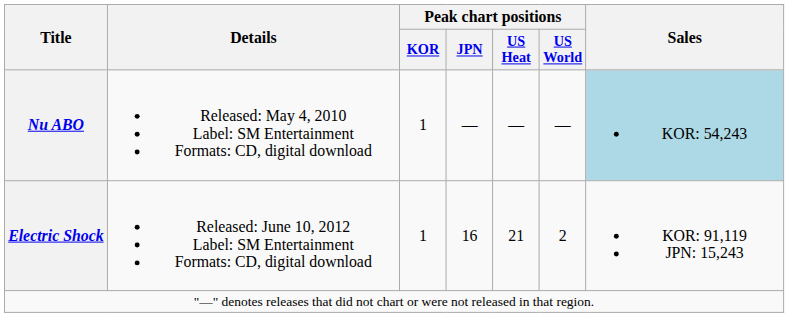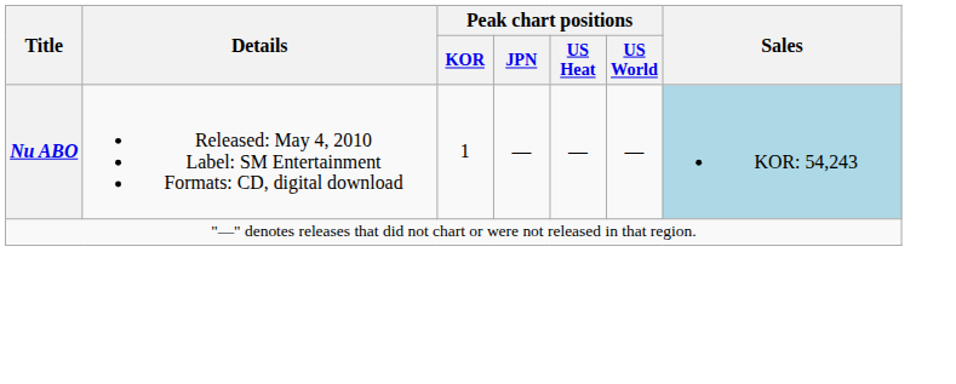 <table class="wikitable plainrowheaders" style="text-align:center">
 <tr>
 <th rowspan="2">Title</th>
 <th rowspan="2" style="width:18em">Details</th>
 <th colspan="4">Peak chart positions</th>
 <th rowspan="2" style="width:12em">Sales</th>
 </tr>
 <tr>
 <th scope="col" style="width:2.8em;font-size:90%"><a href='#'>KOR</a><br></th>
 <th scope="col" style="width:2.8em;font-size:90%"><a href='#'>JPN</a><br></th>
 <th scope="col" style="width:2.8em;font-size:90%"><a href='#'>US Heat</a><br></th>
 <th scope="col" style="width:2.8em;font-size:90%"><a href='#'>US<br>World</a><br></th>
 </tr>
 <tr>
 <th scope="row"><em><a href='#'>Nu ABO</a></em></th>
 <td><br><ul><li>Released: May 4, 2010</li><li>Label: SM Entertainment</li><li>Formats: CD, digital download</li></ul></td>
 <td>1</td>
 <td>—</td>
 <td>—</td>
 <td>—</td>
 <td style="background: lightblue;"><br><ul><li>KOR: 54,243</li></ul></td>
 </tr>
 <tr>
-<th scope="row"><em><a href='#'>Electric Shock</a></em></th>
-<td><br><ul><li>Released: June 10, 2012</li><li>Label: SM Entertainment</li><li>Formats: CD, digital download</li></ul></td>
-<td>1</td>
-<td>16</td>
-<td>21</td>
-<td>2</td>
-<td><br><ul><li>KOR: 91,119</li><li>JPN: 15,243</li></ul></td>
-</tr>
-<tr>
 <td colspan="7" style="font-size:85%">"—" denotes releases that did not chart or were not released in that region.</td>
 </tr>
 </table>
